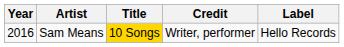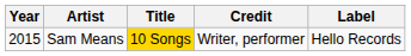 <table class="wikitable sortable">
 <tr>
 <th>Year</th>
 <th>Artist</th>
 <th>Title</th>
 <th>Credit</th>
 <th>Label</th>
 </tr>
 <tr>
-<td>2016</td>
+<td>2015</td>
 <td>Sam Means</td>
 <td style="background: gold;">10 Songs</td>
 <td>Writer, performer</td>
 <td>Hello Records</td>
 </tr>
 </table>
